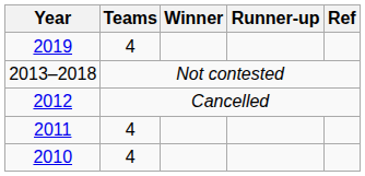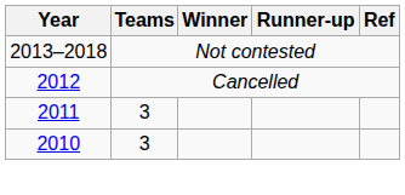 <table class="wikitable" style="text-align:center;">
 <tr>
 <th>Year</th>
 <th style="padding:2px;">Teams</th>
 <th>Winner</th>
 <th>Runner-up</th>
 <th>Ref</th>
-</tr>
-<tr>
-<td><a href='#'>2019</a></td>
-<td>4</td>
-<td></td>
-<td></td>
-<td></td>
 </tr>
 <tr>
 <td>2013–2018</td>
 <td colspan=4><em>Not contested</em></td>
 </tr>
 <tr>
 <td><a href='#'>2012</a></td>
 <td colspan=4><em>Cancelled</em></td>
 </tr>
 <tr>
 <td><a href='#'>2011</a></td>
-<td>4</td>
+<td>3</td>
 <td align=left></td>
 <td align=left></td>
 <td></td>
 </tr>
 <tr>
 <td><a href='#'>2010</a></td>
-<td>4</td>
+<td>3</td>
 <td align=left></td>
 <td align=left></td>
 <td></td>
 </tr>
 </table>
